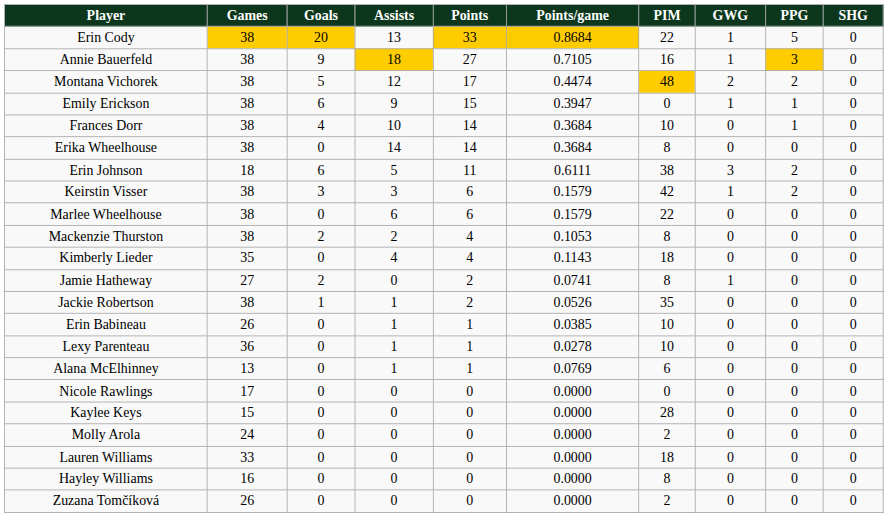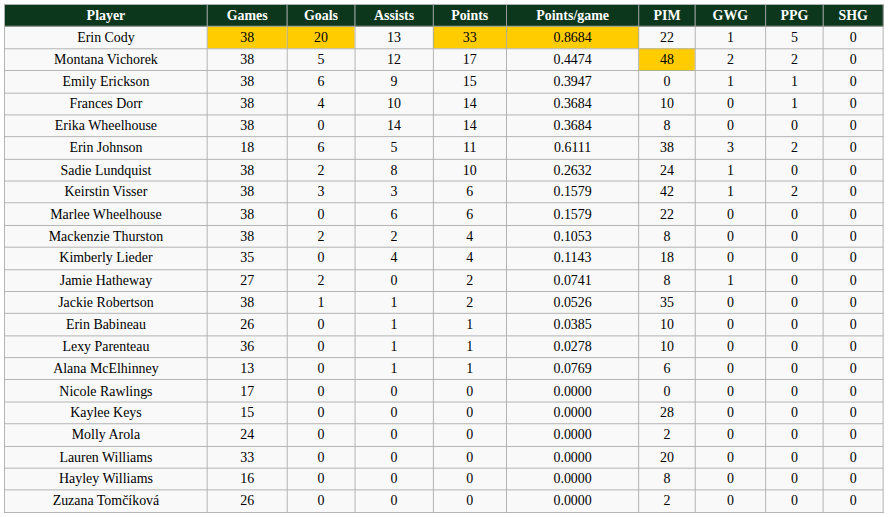 <table class="wikitable" width="80%">
 <tr align="center"  style="background:#0C371D;color:#FFFFFF;">
 <td><strong>Player</strong></td>
 <td><strong>Games</strong></td>
 <td><strong>Goals</strong></td>
 <td><strong>Assists</strong></td>
 <td><strong>Points</strong></td>
 <td><strong>Points/game</strong></td>
 <td><strong>PIM</strong></td>
 <td><strong>GWG</strong></td>
 <td><strong>PPG</strong></td>
 <td><strong>SHG</strong></td>
 </tr>
 <tr align="center" bgcolor="">
 <td>Erin Cody</td>
 <td bgcolor="#FFCC00">38</td>
 <td bgcolor="#FFCC00">20</td>
 <td>13</td>
 <td bgcolor="#FFCC00">33</td>
 <td bgcolor="#FFCC00">0.8684</td>
 <td>22</td>
 <td>1</td>
 <td>5</td>
-<td>0</td>
-</tr>
-<tr align="center" bgcolor="">
-<td>Annie Bauerfeld</td>
-<td>38</td>
-<td>9</td>
-<td bgcolor="#FFCC00">18</td>
-<td>27</td>
-<td>0.7105</td>
-<td>16</td>
-<td>1</td>
-<td bgcolor="#FFCC00">3</td>
 <td>0</td>
 </tr>
 <tr align="center" bgcolor="">
 <td>Montana Vichorek</td>
 <td>38</td>
 <td>5</td>
 <td>12</td>
 <td>17</td>
 <td>0.4474</td>
 <td bgcolor="#FFCC00">48</td>
 <td>2</td>
 <td>2</td>
 <td>0</td>
 </tr>
 <tr align="center" bgcolor="">
 <td>Emily Erickson</td>
 <td>38</td>
 <td>6</td>
 <td>9</td>
 <td>15</td>
 <td>0.3947</td>
 <td>0</td>
 <td>1</td>
 <td>1</td>
 <td>0</td>
 </tr>
 <tr align="center" bgcolor="">
 <td>Frances Dorr</td>
 <td>38</td>
 <td>4</td>
 <td>10</td>
 <td>14</td>
 <td>0.3684</td>
 <td>10</td>
 <td>0</td>
 <td>1</td>
 <td>0</td>
 </tr>
 <tr align="center" bgcolor="">
 <td>Erika Wheelhouse</td>
 <td>38</td>
 <td>0</td>
 <td>14</td>
 <td>14</td>
 <td>0.3684</td>
 <td>8</td>
 <td>0</td>
 <td>0</td>
 <td>0</td>
 </tr>
 <tr align="center" bgcolor="">
 <td>Erin Johnson</td>
 <td>18</td>
 <td>6</td>
 <td>5</td>
 <td>11</td>
 <td>0.6111</td>
 <td>38</td>
 <td>3</td>
 <td>2</td>
+<td>0</td>
+</tr>
+<tr align="center" bgcolor="">
+<td>Sadie Lundquist</td>
+<td>38</td>
+<td>2</td>
+<td>8</td>
+<td>10</td>
+<td>0.2632</td>
+<td>24</td>
+<td>1</td>
+<td>0</td>
 <td>0</td>
 </tr>
 <tr align="center" bgcolor="">
 <td>Keirstin Visser</td>
 <td>38</td>
 <td>3</td>
 <td>3</td>
 <td>6</td>
 <td>0.1579</td>
 <td>42</td>
 <td>1</td>
 <td>2</td>
 <td>0</td>
 </tr>
 <tr align="center" bgcolor="">
 <td>Marlee Wheelhouse</td>
 <td>38</td>
 <td>0</td>
 <td>6</td>
 <td>6</td>
 <td>0.1579</td>
 <td>22</td>
 <td>0</td>
 <td>0</td>
 <td>0</td>
 </tr>
 <tr align="center" bgcolor="">
 <td>Mackenzie Thurston</td>
 <td>38</td>
 <td>2</td>
 <td>2</td>
 <td>4</td>
 <td>0.1053</td>
 <td>8</td>
 <td>0</td>
 <td>0</td>
 <td>0</td>
 </tr>
 <tr align="center" bgcolor="">
 <td>Kimberly Lieder</td>
 <td>35</td>
 <td>0</td>
 <td>4</td>
 <td>4</td>
 <td>0.1143</td>
 <td>18</td>
 <td>0</td>
 <td>0</td>
 <td>0</td>
 </tr>
 <tr align="center" bgcolor="">
 <td>Jamie Hatheway</td>
 <td>27</td>
 <td>2</td>
 <td>0</td>
 <td>2</td>
 <td>0.0741</td>
 <td>8</td>
 <td>1</td>
 <td>0</td>
 <td>0</td>
 </tr>
 <tr align="center" bgcolor="">
 <td>Jackie Robertson</td>
 <td>38</td>
 <td>1</td>
 <td>1</td>
 <td>2</td>
 <td>0.0526</td>
 <td>35</td>
 <td>0</td>
 <td>0</td>
 <td>0</td>
 </tr>
 <tr align="center" bgcolor="">
 <td>Erin Babineau</td>
 <td>26</td>
 <td>0</td>
 <td>1</td>
 <td>1</td>
 <td>0.0385</td>
 <td>10</td>
 <td>0</td>
 <td>0</td>
 <td>0</td>
 </tr>
 <tr align="center" bgcolor="">
 <td>Lexy Parenteau</td>
 <td>36</td>
 <td>0</td>
 <td>1</td>
 <td>1</td>
 <td>0.0278</td>
 <td>10</td>
 <td>0</td>
 <td>0</td>
 <td>0</td>
 </tr>
 <tr align="center" bgcolor="">
 <td>Alana McElhinney</td>
 <td>13</td>
 <td>0</td>
 <td>1</td>
 <td>1</td>
 <td>0.0769</td>
 <td>6</td>
 <td>0</td>
 <td>0</td>
 <td>0</td>
 </tr>
 <tr align="center" bgcolor="">
 <td>Nicole Rawlings</td>
 <td>17</td>
 <td>0</td>
 <td>0</td>
 <td>0</td>
 <td>0.0000</td>
 <td>0</td>
 <td>0</td>
 <td>0</td>
 <td>0</td>
 </tr>
 <tr align="center" bgcolor="">
 <td>Kaylee Keys</td>
 <td>15</td>
 <td>0</td>
 <td>0</td>
 <td>0</td>
 <td>0.0000</td>
 <td>28</td>
 <td>0</td>
 <td>0</td>
 <td>0</td>
 </tr>
 <tr align="center" bgcolor="">
 <td>Molly Arola</td>
 <td>24</td>
 <td>0</td>
 <td>0</td>
 <td>0</td>
 <td>0.0000</td>
 <td>2</td>
 <td>0</td>
 <td>0</td>
 <td>0</td>
 </tr>
 <tr align="center" bgcolor="">
 <td>Lauren Williams</td>
 <td>33</td>
 <td>0</td>
 <td>0</td>
 <td>0</td>
 <td>0.0000</td>
-<td>18</td>
+<td>20</td>
 <td>0</td>
 <td>0</td>
 <td>0</td>
 </tr>
 <tr align="center" bgcolor="">
 <td>Hayley Williams</td>
 <td>16</td>
 <td>0</td>
 <td>0</td>
 <td>0</td>
 <td>0.0000</td>
 <td>8</td>
 <td>0</td>
 <td>0</td>
 <td>0</td>
 </tr>
 <tr align="center" bgcolor="">
 <td>Zuzana Tomčíková</td>
 <td>26</td>
 <td>0</td>
 <td>0</td>
 <td>0</td>
 <td>0.0000</td>
 <td>2</td>
 <td>0</td>
 <td>0</td>
 <td>0</td>
 </tr>
 </table>
